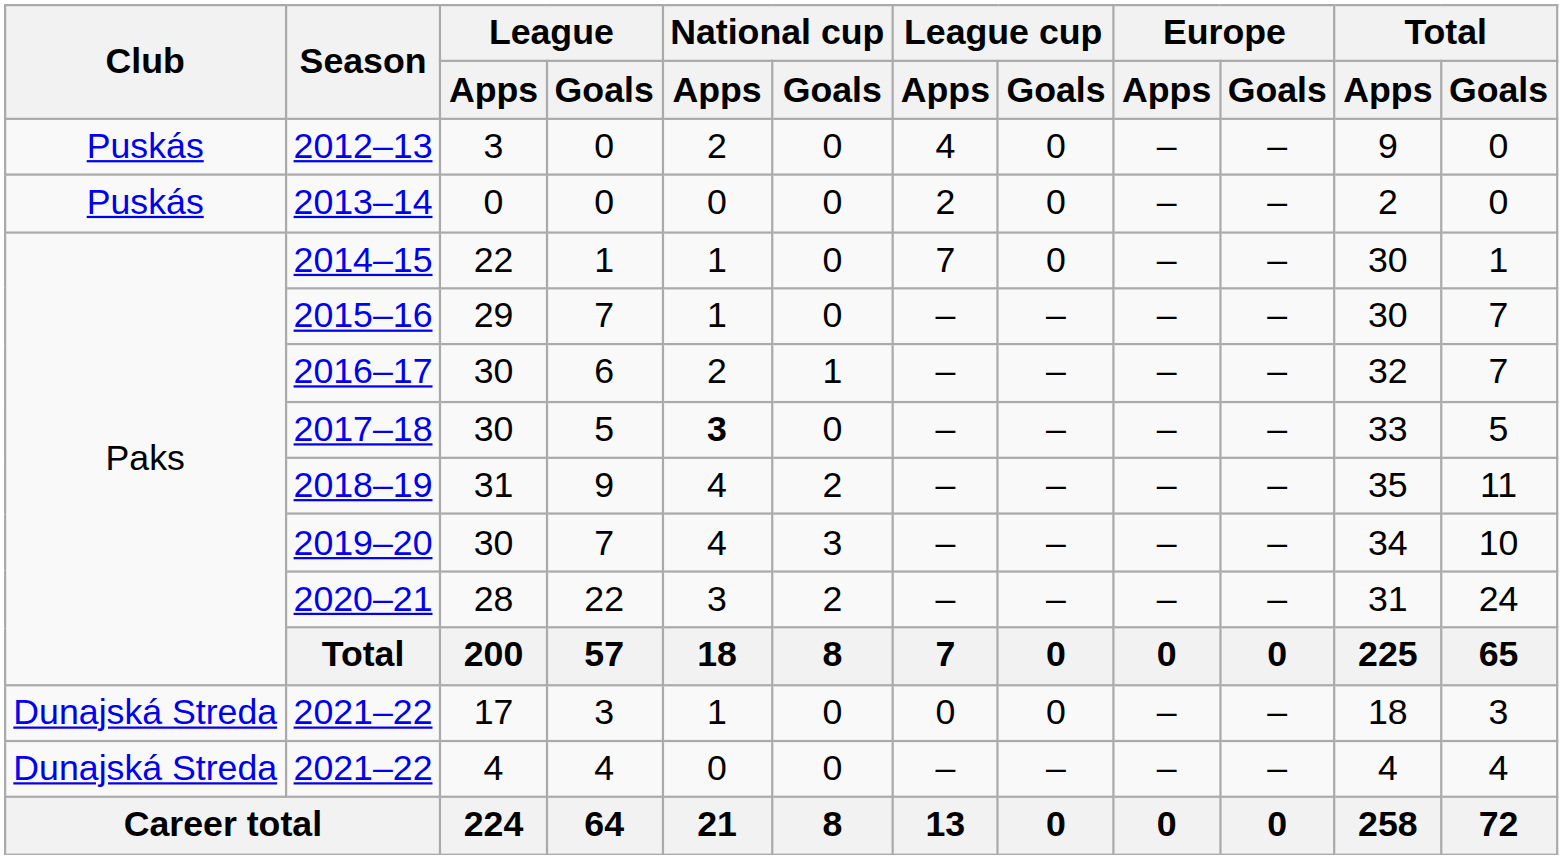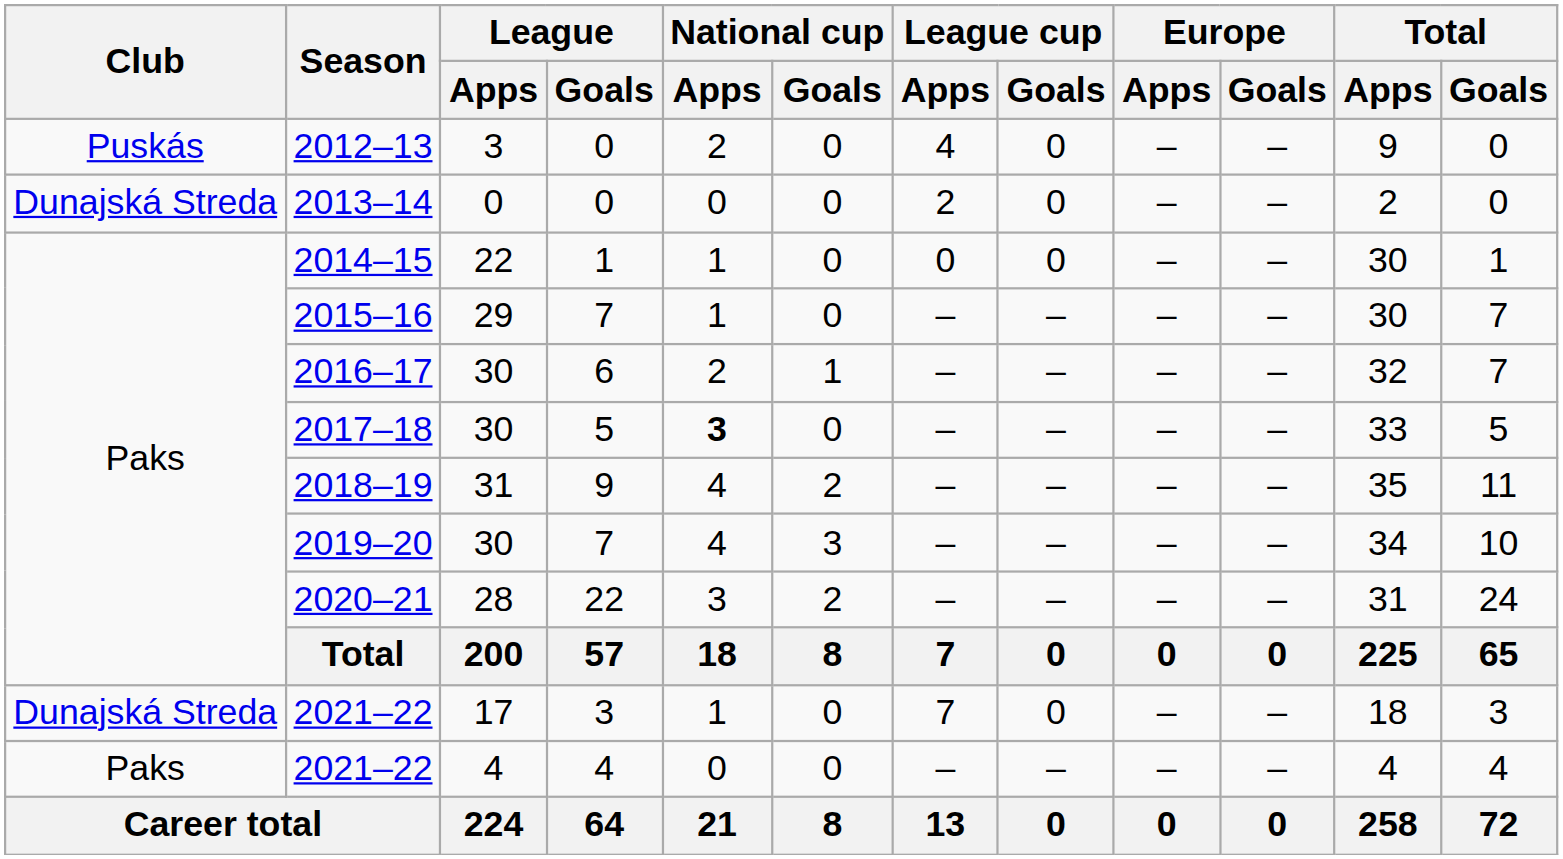 <table class="wikitable" style="text-align:center">
 <tr>
 <th rowspan="2">Club</th>
 <th rowspan="2">Season</th>
 <th colspan="2">League</th>
 <th colspan="2">National cup</th>
 <th colspan="2">League cup</th>
 <th colspan="2">Europe</th>
 <th colspan="2">Total</th>
 </tr>
 <tr>
 <th>Apps</th>
 <th>Goals</th>
 <th>Apps</th>
 <th>Goals</th>
 <th>Apps</th>
 <th>Goals</th>
 <th>Apps</th>
 <th>Goals</th>
 <th>Apps</th>
 <th>Goals</th>
 </tr>
 <tr>
 <td><a href='#'>Puskás</a></td>
 <td><a href='#'>2012–13</a></td>
 <td>3</td>
 <td>0</td>
 <td>2</td>
 <td>0</td>
 <td>4</td>
 <td>0</td>
 <td>–</td>
 <td>–</td>
 <td>9</td>
 <td>0</td>
 </tr>
 <tr>
-<td><a href='#'>Puskás</a></td>
+<td><a href='#'>Dunajská Streda</a></td>
 <td><a href='#'>2013–14</a></td>
 <td>0</td>
 <td>0</td>
 <td>0</td>
 <td>0</td>
 <td>2</td>
 <td>0</td>
 <td>–</td>
 <td>–</td>
 <td>2</td>
 <td>0</td>
 </tr>
 <tr>
 <td rowspan="8">Paks</td>
 <td><a href='#'>2014–15</a></td>
 <td>22</td>
 <td>1</td>
 <td>1</td>
 <td>0</td>
-<td>7</td>
+<td>0</td>
 <td>0</td>
 <td>–</td>
 <td>–</td>
 <td>30</td>
 <td>1</td>
 </tr>
 <tr>
 <td><a href='#'>2015–16</a></td>
 <td>29</td>
 <td>7</td>
 <td>1</td>
 <td>0</td>
 <td>–</td>
 <td>–</td>
 <td>–</td>
 <td>–</td>
 <td>30</td>
 <td>7</td>
 </tr>
 <tr>
 <td><a href='#'>2016–17</a></td>
 <td>30</td>
 <td>6</td>
 <td>2</td>
 <td>1</td>
 <td>–</td>
 <td>–</td>
 <td>–</td>
 <td>–</td>
 <td>32</td>
 <td>7</td>
 </tr>
 <tr>
 <td><a href='#'>2017–18</a></td>
 <td>30</td>
 <td>5</td>
 <td><strong>3</strong></td>
 <td>0</td>
 <td>–</td>
 <td>–</td>
 <td>–</td>
 <td>–</td>
 <td>33</td>
 <td>5</td>
 </tr>
 <tr>
 <td><a href='#'>2018–19</a></td>
 <td>31</td>
 <td>9</td>
 <td>4</td>
 <td>2</td>
 <td>–</td>
 <td>–</td>
 <td>–</td>
 <td>–</td>
 <td>35</td>
 <td>11</td>
 </tr>
 <tr>
 <td><a href='#'>2019–20</a></td>
 <td>30</td>
 <td>7</td>
 <td>4</td>
 <td>3</td>
 <td>–</td>
 <td>–</td>
 <td>–</td>
 <td>–</td>
 <td>34</td>
 <td>10</td>
 </tr>
 <tr>
 <td><a href='#'>2020–21</a></td>
 <td>28</td>
 <td>22</td>
 <td>3</td>
 <td>2</td>
 <td>–</td>
 <td>–</td>
 <td>–</td>
 <td>–</td>
 <td>31</td>
 <td>24</td>
 </tr>
 <tr>
 <th>Total</th>
 <th>200</th>
 <th>57</th>
 <th>18</th>
 <th>8</th>
 <th>7</th>
 <th>0</th>
 <th>0</th>
 <th>0</th>
 <th>225</th>
 <th>65</th>
 </tr>
 <tr>
 <td><a href='#'>Dunajská Streda</a></td>
 <td><a href='#'>2021–22</a></td>
 <td>17</td>
 <td>3</td>
 <td>1</td>
 <td>0</td>
-<td>0</td>
+<td>7</td>
 <td>0</td>
 <td>–</td>
 <td>–</td>
 <td>18</td>
 <td>3</td>
 </tr>
 <tr>
-<td><a href='#'>Dunajská Streda</a></td>
+<td>Paks</td>
 <td><a href='#'>2021–22</a></td>
 <td>4</td>
 <td>4</td>
 <td>0</td>
 <td>0</td>
 <td>–</td>
 <td>–</td>
 <td>–</td>
 <td>–</td>
 <td>4</td>
 <td>4</td>
 </tr>
 <tr>
 <th colspan="2">Career total</th>
 <th>224</th>
 <th>64</th>
 <th>21</th>
 <th>8</th>
 <th>13</th>
 <th>0</th>
 <th>0</th>
 <th>0</th>
 <th>258</th>
 <th>72</th>
 </tr>
 </table>
